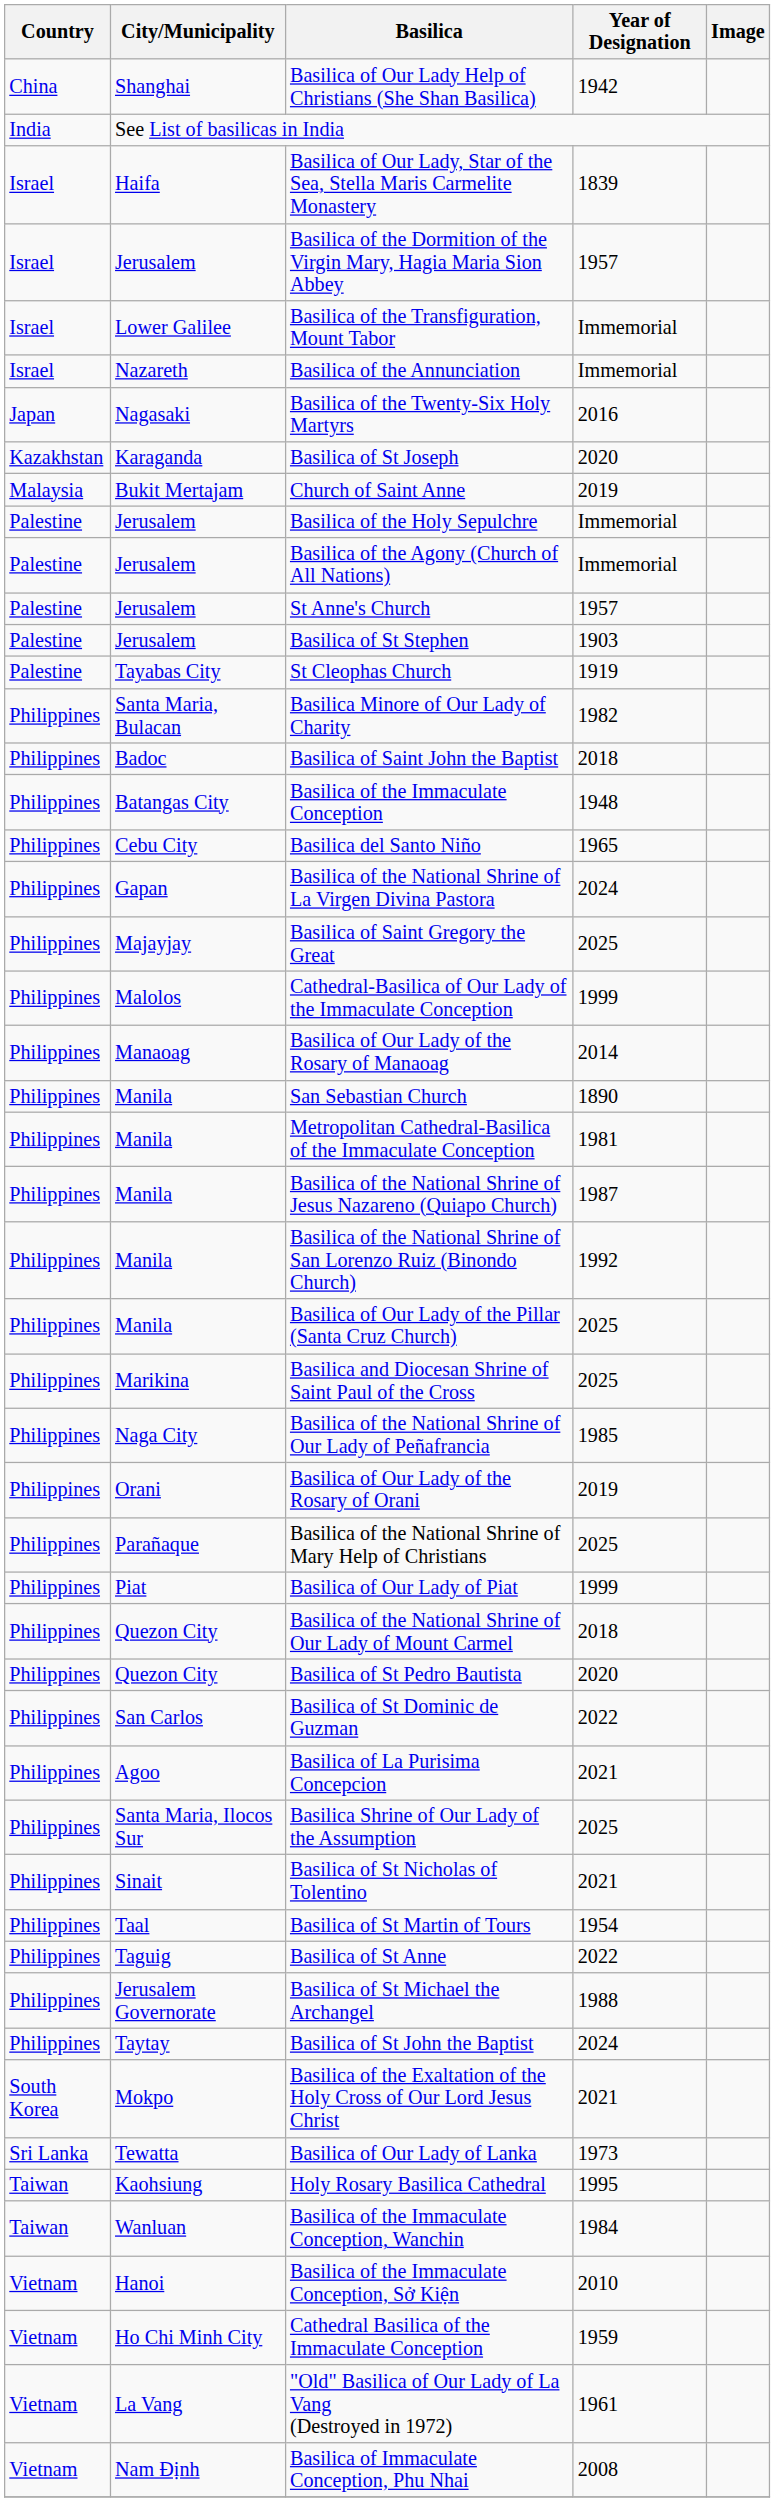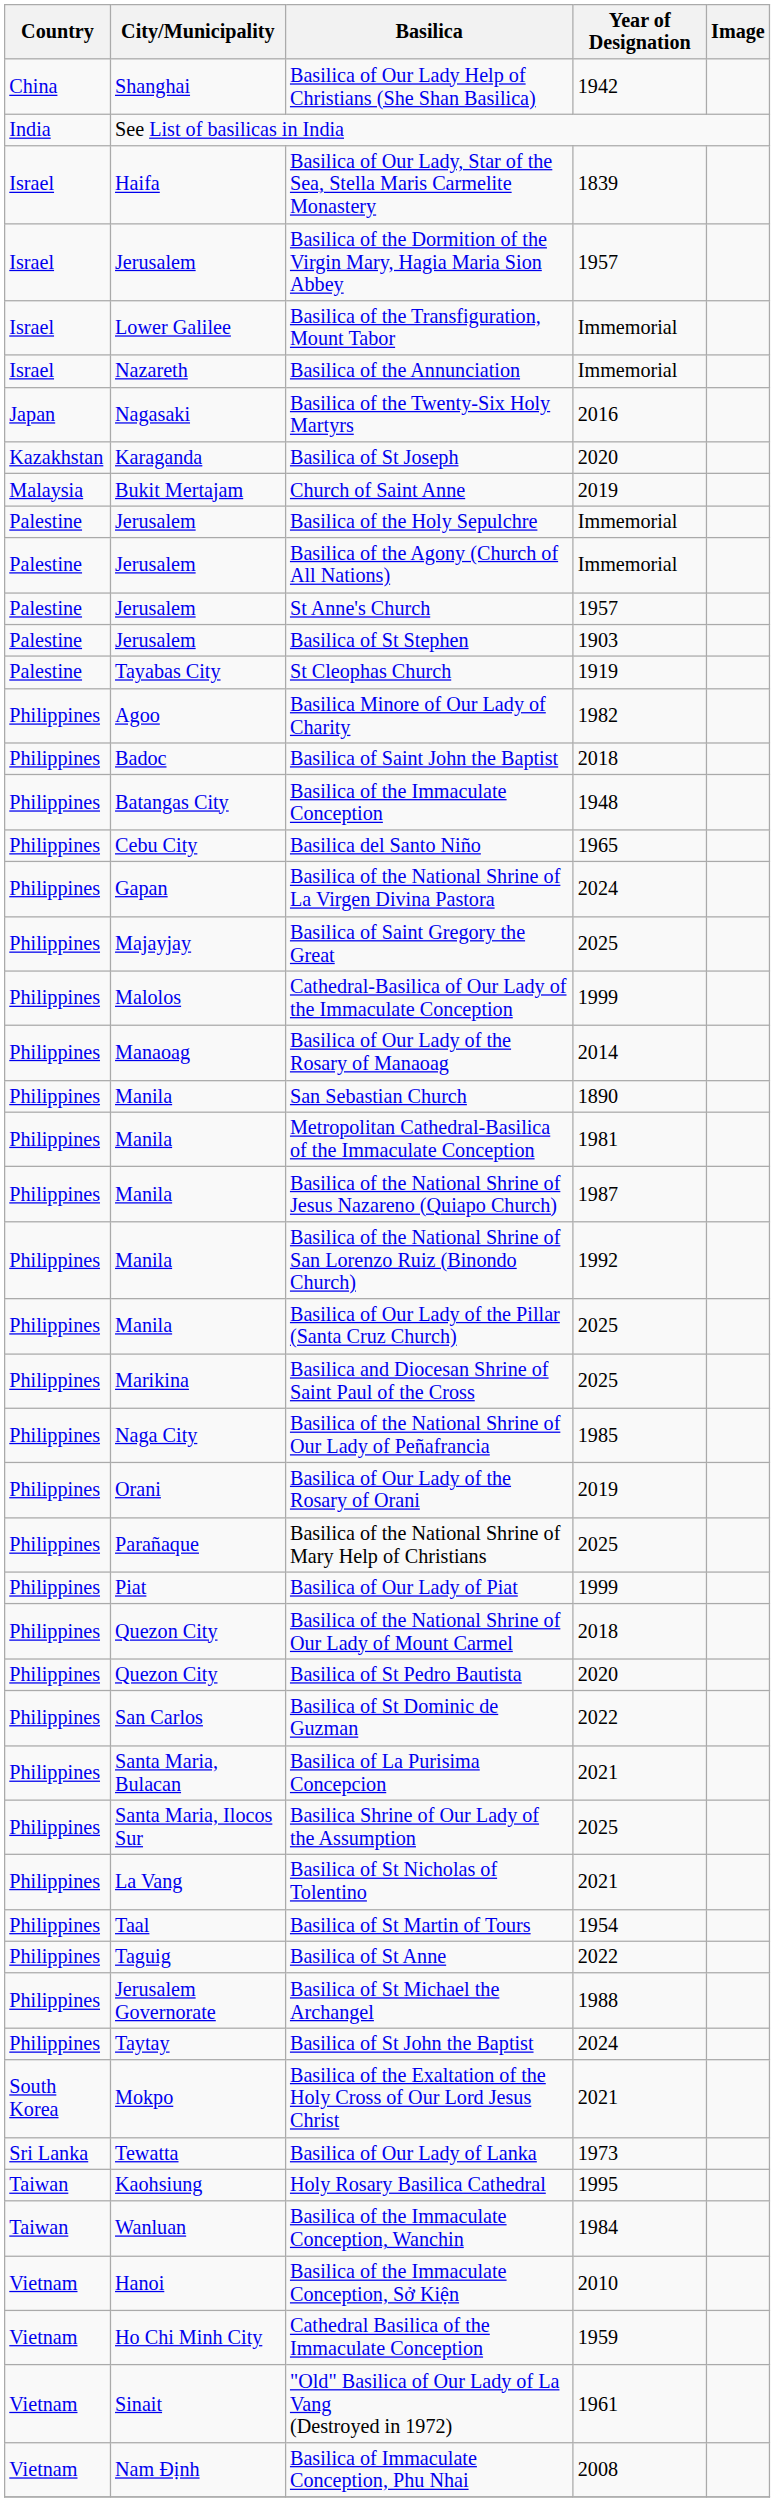 <table class="wikitable sortable" style="text-align:left">
 <tr>
 <th>Country</th>
 <th>City/Municipality</th>
 <th class="unsortable">Basilica</th>
 <th>Year of Designation</th>
 <th class="unsortable">Image</th>
 </tr>
 <tr>
 <td> <a href='#'>China</a></td>
 <td><a href='#'>Shanghai</a></td>
 <td><a href='#'>Basilica of Our Lady Help of Christians (She Shan Basilica)</a></td>
 <td>1942</td>
 <td></td>
 </tr>
 <tr>
 <td> <a href='#'>India</a></td>
 <td colspan=4>See <a href='#'>List of basilicas in India</a></td>
 </tr>
 <tr>
 <td> <a href='#'>Israel</a></td>
 <td><a href='#'>Haifa</a></td>
 <td><a href='#'>Basilica of Our Lady, Star of the Sea, Stella Maris Carmelite Monastery</a></td>
 <td>1839</td>
 <td></td>
 </tr>
 <tr>
 <td> <a href='#'>Israel</a></td>
 <td><a href='#'>Jerusalem</a></td>
 <td><a href='#'>Basilica of the Dormition of the Virgin Mary, Hagia Maria Sion Abbey</a></td>
 <td>1957</td>
 <td></td>
 </tr>
 <tr>
 <td> <a href='#'>Israel</a></td>
 <td><a href='#'>Lower Galilee</a></td>
 <td><a href='#'>Basilica of the Transfiguration, Mount Tabor</a></td>
 <td>Immemorial</td>
 <td></td>
 </tr>
 <tr>
 <td> <a href='#'>Israel</a></td>
 <td><a href='#'>Nazareth</a></td>
 <td><a href='#'>Basilica of the Annunciation</a></td>
 <td>Immemorial</td>
 <td></td>
 </tr>
 <tr>
 <td> <a href='#'>Japan</a></td>
 <td><a href='#'>Nagasaki</a></td>
 <td><a href='#'>Basilica of the Twenty-Six Holy Martyrs</a></td>
 <td>2016</td>
 <td></td>
 </tr>
 <tr>
 <td> <a href='#'>Kazakhstan</a></td>
 <td><a href='#'>Karaganda</a></td>
 <td><a href='#'>Basilica of St Joseph</a></td>
 <td>2020</td>
 <td></td>
 </tr>
 <tr>
 <td> <a href='#'>Malaysia</a></td>
 <td><a href='#'>Bukit Mertajam</a></td>
 <td><a href='#'>Church of Saint Anne</a></td>
 <td>2019</td>
 <td></td>
 </tr>
 <tr>
 <td> <a href='#'>Palestine</a></td>
 <td><a href='#'>Jerusalem</a></td>
 <td><a href='#'>Basilica of the Holy Sepulchre</a></td>
 <td>Immemorial</td>
 <td></td>
 </tr>
 <tr>
 <td> <a href='#'>Palestine</a></td>
 <td><a href='#'>Jerusalem</a></td>
 <td><a href='#'>Basilica of the Agony (Church of All Nations)</a></td>
 <td>Immemorial</td>
 <td></td>
 </tr>
 <tr>
 <td> <a href='#'>Palestine</a></td>
 <td><a href='#'>Jerusalem</a></td>
 <td><a href='#'>St Anne's Church</a></td>
 <td>1957</td>
 <td></td>
 </tr>
 <tr>
 <td> <a href='#'>Palestine</a></td>
 <td><a href='#'>Jerusalem</a></td>
 <td><a href='#'>Basilica of St Stephen</a></td>
 <td>1903</td>
 <td></td>
 </tr>
 <tr>
 <td> <a href='#'>Palestine</a></td>
 <td><a href='#'>Tayabas City</a></td>
 <td><a href='#'>St Cleophas Church</a></td>
 <td>1919</td>
 <td></td>
 </tr>
 <tr>
 <td> <a href='#'>Philippines</a></td>
-<td><a href='#'>Santa Maria, Bulacan</a></td>
+<td><a href='#'>Agoo</a></td>
 <td><a href='#'>Basilica Minore of Our Lady of Charity</a></td>
 <td>1982</td>
 <td></td>
 </tr>
 <tr>
 <td> <a href='#'>Philippines</a></td>
 <td><a href='#'>Badoc</a></td>
 <td><a href='#'>Basilica of Saint John the Baptist</a></td>
 <td>2018</td>
 <td></td>
 </tr>
 <tr>
 <td> <a href='#'>Philippines</a></td>
 <td><a href='#'>Batangas City</a></td>
 <td><a href='#'>Basilica of the Immaculate Conception</a></td>
 <td>1948</td>
 <td></td>
 </tr>
 <tr>
 <td> <a href='#'>Philippines</a></td>
 <td><a href='#'>Cebu City</a></td>
 <td><a href='#'>Basilica del Santo Niño</a></td>
 <td>1965</td>
 <td></td>
 </tr>
 <tr>
 <td> <a href='#'>Philippines</a></td>
 <td><a href='#'>Gapan</a></td>
 <td><a href='#'>Basilica of the National Shrine of La Virgen Divina Pastora</a></td>
 <td>2024</td>
 <td></td>
 </tr>
 <tr>
 <td> <a href='#'>Philippines</a></td>
 <td><a href='#'>Majayjay</a></td>
 <td><a href='#'>Basilica of Saint Gregory the Great</a></td>
 <td>2025</td>
 <td></td>
 </tr>
 <tr>
 <td> <a href='#'>Philippines</a></td>
 <td><a href='#'>Malolos</a></td>
 <td><a href='#'>Cathedral-Basilica of Our Lady of the Immaculate Conception</a></td>
 <td>1999</td>
 <td></td>
 </tr>
 <tr>
 <td> <a href='#'>Philippines</a></td>
 <td><a href='#'>Manaoag</a></td>
 <td><a href='#'>Basilica of Our Lady of the Rosary of Manaoag</a></td>
 <td>2014</td>
 <td></td>
 </tr>
 <tr>
 <td> <a href='#'>Philippines</a></td>
 <td><a href='#'>Manila</a></td>
 <td><a href='#'>San Sebastian Church</a></td>
 <td>1890</td>
 <td></td>
 </tr>
 <tr>
 <td> <a href='#'>Philippines</a></td>
 <td><a href='#'>Manila</a></td>
 <td><a href='#'>Metropolitan Cathedral-Basilica of the Immaculate Conception</a></td>
 <td>1981</td>
 <td></td>
 </tr>
 <tr>
 <td> <a href='#'>Philippines</a></td>
 <td><a href='#'>Manila</a></td>
 <td><a href='#'>Basilica of the National Shrine of Jesus Nazareno (Quiapo Church)</a></td>
 <td>1987</td>
 <td></td>
 </tr>
 <tr>
 <td> <a href='#'>Philippines</a></td>
 <td><a href='#'>Manila</a></td>
 <td><a href='#'>Basilica of the National Shrine of San Lorenzo Ruiz (Binondo Church)</a></td>
 <td>1992</td>
 <td></td>
 </tr>
 <tr>
 <td> <a href='#'>Philippines</a></td>
 <td><a href='#'>Manila</a></td>
 <td><a href='#'>Basilica of Our Lady of the Pillar (Santa Cruz Church)</a></td>
 <td>2025</td>
 <td></td>
 </tr>
 <tr>
 <td> <a href='#'>Philippines</a></td>
 <td><a href='#'>Marikina</a></td>
 <td><a href='#'>Basilica and Diocesan Shrine of Saint Paul of the Cross</a></td>
 <td>2025</td>
 <td></td>
 </tr>
 <tr>
 <td> <a href='#'>Philippines</a></td>
 <td><a href='#'>Naga City</a></td>
 <td><a href='#'>Basilica of the National Shrine of Our Lady of Peñafrancia</a></td>
 <td>1985</td>
 <td></td>
 </tr>
 <tr>
 <td> <a href='#'>Philippines</a></td>
 <td><a href='#'>Orani</a></td>
 <td><a href='#'>Basilica of Our Lady of the Rosary of Orani</a></td>
 <td>2019</td>
 <td></td>
 </tr>
 <tr>
 <td> <a href='#'>Philippines</a></td>
 <td><a href='#'>Parañaque</a></td>
 <td>Basilica of the National Shrine of Mary Help of Christians</td>
 <td>2025</td>
 <td></td>
 </tr>
 <tr>
 <td> <a href='#'>Philippines</a></td>
 <td><a href='#'>Piat</a></td>
 <td><a href='#'>Basilica of Our Lady of Piat</a></td>
 <td>1999</td>
 <td></td>
 </tr>
 <tr>
 <td> <a href='#'>Philippines</a></td>
 <td><a href='#'>Quezon City</a></td>
 <td><a href='#'>Basilica of the National Shrine of Our Lady of Mount Carmel</a></td>
 <td>2018</td>
 <td></td>
 </tr>
 <tr>
 <td> <a href='#'>Philippines</a></td>
 <td><a href='#'>Quezon City</a></td>
 <td><a href='#'>Basilica of St Pedro Bautista</a></td>
 <td>2020</td>
 <td></td>
 </tr>
 <tr>
 <td> <a href='#'>Philippines</a></td>
 <td><a href='#'>San Carlos</a></td>
 <td><a href='#'>Basilica of St Dominic de Guzman</a></td>
 <td>2022</td>
 <td></td>
 </tr>
 <tr>
 <td> <a href='#'>Philippines</a></td>
-<td><a href='#'>Agoo</a></td>
+<td><a href='#'>Santa Maria, Bulacan</a></td>
 <td><a href='#'>Basilica of La Purisima Concepcion</a></td>
 <td>2021</td>
 <td></td>
 </tr>
 <tr>
 <td> <a href='#'>Philippines</a></td>
 <td><a href='#'>Santa Maria, Ilocos Sur</a></td>
 <td><a href='#'>Basilica Shrine of Our Lady of the Assumption</a></td>
 <td>2025</td>
 <td></td>
 </tr>
 <tr>
 <td> <a href='#'>Philippines</a></td>
-<td><a href='#'>Sinait</a></td>
+<td><a href='#'>La Vang</a></td>
 <td><a href='#'>Basilica of St Nicholas of Tolentino</a></td>
 <td>2021</td>
 <td></td>
 </tr>
 <tr>
 <td> <a href='#'>Philippines</a></td>
 <td><a href='#'>Taal</a></td>
 <td><a href='#'>Basilica of St Martin of Tours</a></td>
 <td>1954</td>
 <td></td>
 </tr>
 <tr>
 <td> <a href='#'>Philippines</a></td>
 <td><a href='#'>Taguig</a></td>
 <td><a href='#'>Basilica of St Anne</a></td>
 <td>2022</td>
 <td></td>
 </tr>
 <tr>
 <td> <a href='#'>Philippines</a></td>
 <td><a href='#'>Jerusalem Governorate</a></td>
 <td><a href='#'>Basilica of St Michael the Archangel</a></td>
 <td>1988</td>
 <td></td>
 </tr>
 <tr>
 <td> <a href='#'>Philippines</a></td>
 <td><a href='#'>Taytay</a></td>
 <td><a href='#'>Basilica of St John the Baptist</a></td>
 <td>2024</td>
 <td></td>
 </tr>
 <tr>
 <td> <a href='#'>South Korea</a></td>
 <td><a href='#'>Mokpo</a></td>
 <td><a href='#'>Basilica of the Exaltation of the Holy Cross of Our Lord Jesus Christ</a></td>
 <td>2021</td>
 <td></td>
 </tr>
 <tr>
 <td> <a href='#'>Sri Lanka</a></td>
 <td><a href='#'>Tewatta</a></td>
 <td><a href='#'>Basilica of Our Lady of Lanka</a></td>
 <td>1973</td>
 <td></td>
 </tr>
 <tr>
 <td> <a href='#'>Taiwan</a></td>
 <td><a href='#'>Kaohsiung</a></td>
 <td><a href='#'>Holy Rosary Basilica Cathedral</a></td>
 <td>1995</td>
 <td></td>
 </tr>
 <tr>
 <td> <a href='#'>Taiwan</a></td>
 <td><a href='#'>Wanluan</a></td>
 <td><a href='#'>Basilica of the Immaculate Conception, Wanchin</a></td>
 <td>1984</td>
 <td></td>
 </tr>
 <tr>
 <td> <a href='#'>Vietnam</a></td>
 <td><a href='#'>Hanoi</a></td>
 <td><a href='#'>Basilica of the Immaculate Conception, Sở Kiện</a></td>
 <td>2010</td>
 <td></td>
 </tr>
 <tr>
 <td> <a href='#'>Vietnam</a></td>
 <td><a href='#'>Ho Chi Minh City</a></td>
 <td><a href='#'>Cathedral Basilica of the Immaculate Conception</a></td>
 <td>1959</td>
 <td></td>
 </tr>
 <tr>
 <td> <a href='#'>Vietnam</a></td>
-<td><a href='#'>La Vang</a></td>
+<td><a href='#'>Sinait</a></td>
 <td><a href='#'>"Old" Basilica of Our Lady of La Vang</a><br>(Destroyed in 1972)</td>
 <td>1961</td>
 <td></td>
 </tr>
 <tr>
 <td> <a href='#'>Vietnam</a></td>
 <td><a href='#'>Nam Định</a></td>
 <td><a href='#'>Basilica of Immaculate Conception, Phu Nhai</a></td>
 <td>2008</td>
 <td></td>
 </tr>
 <tr>
 </tr>
 </table>
